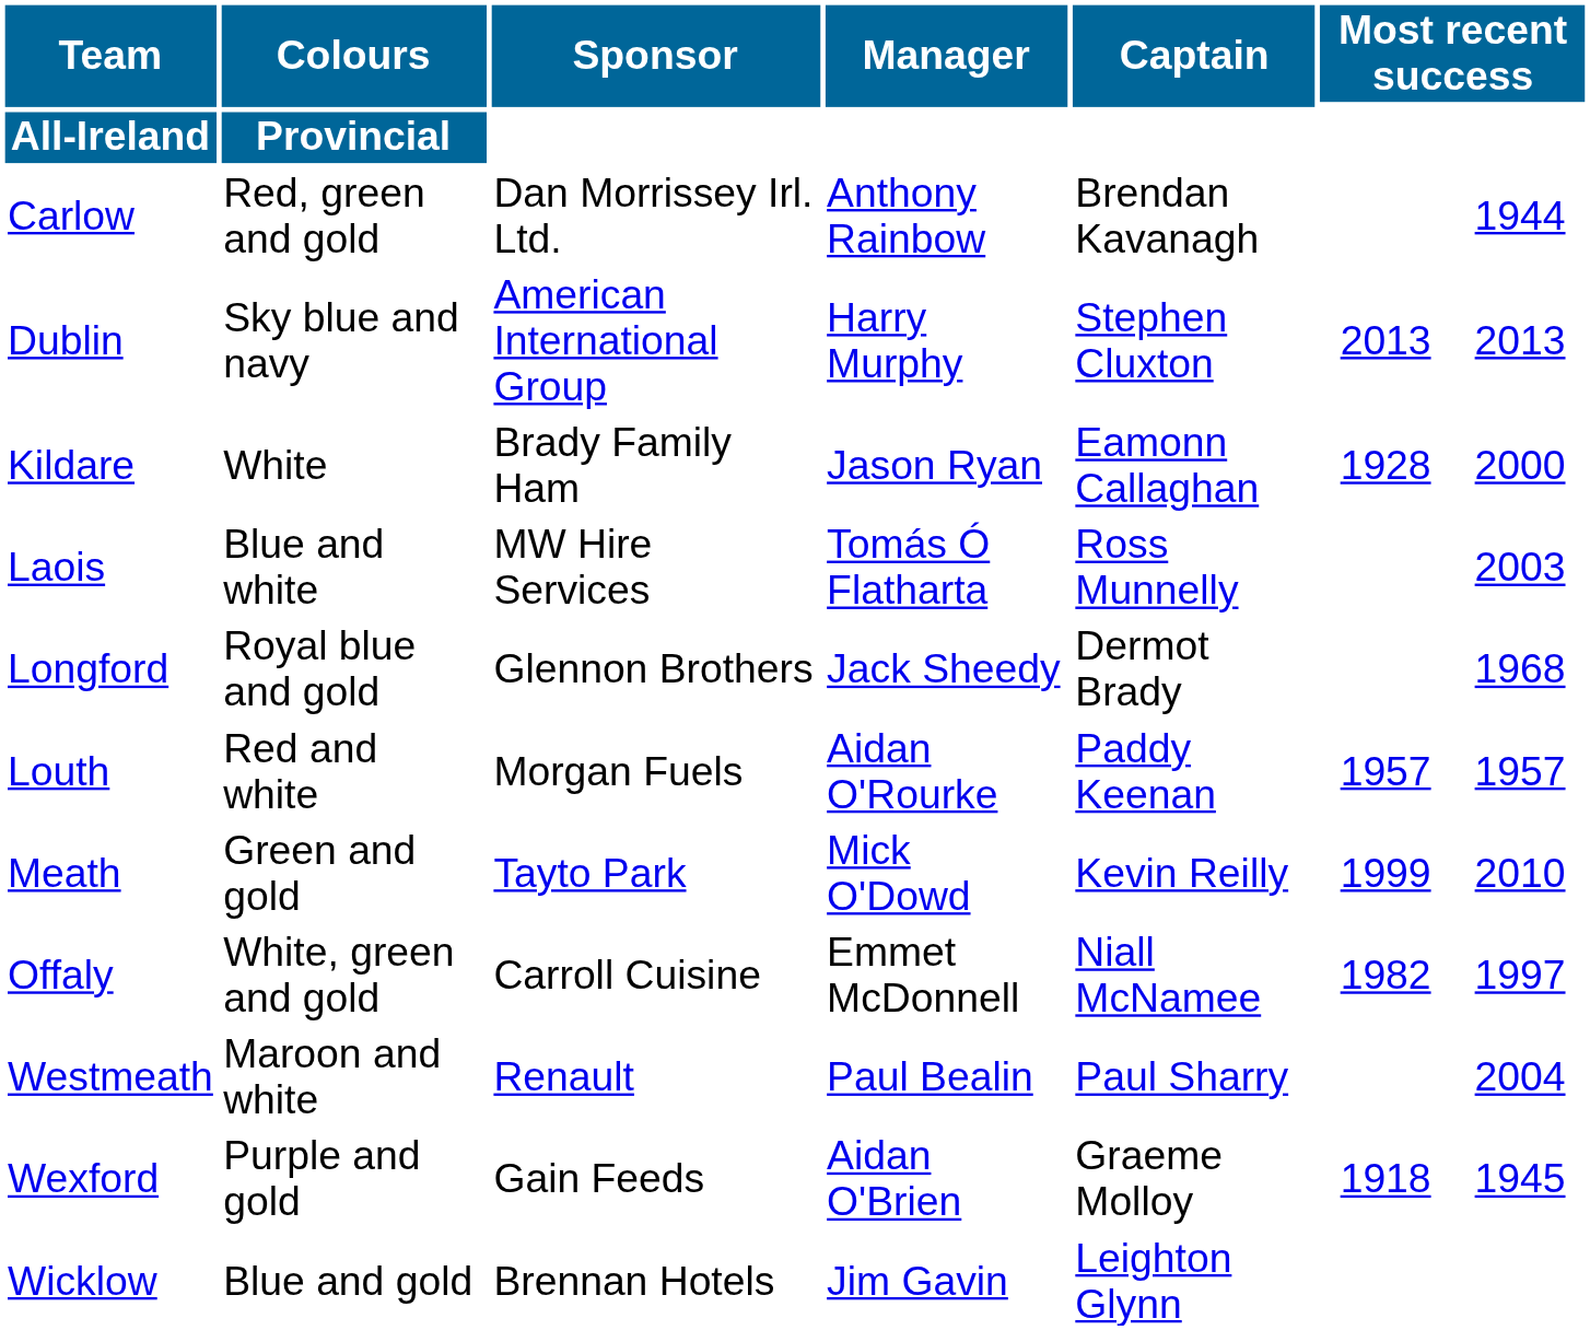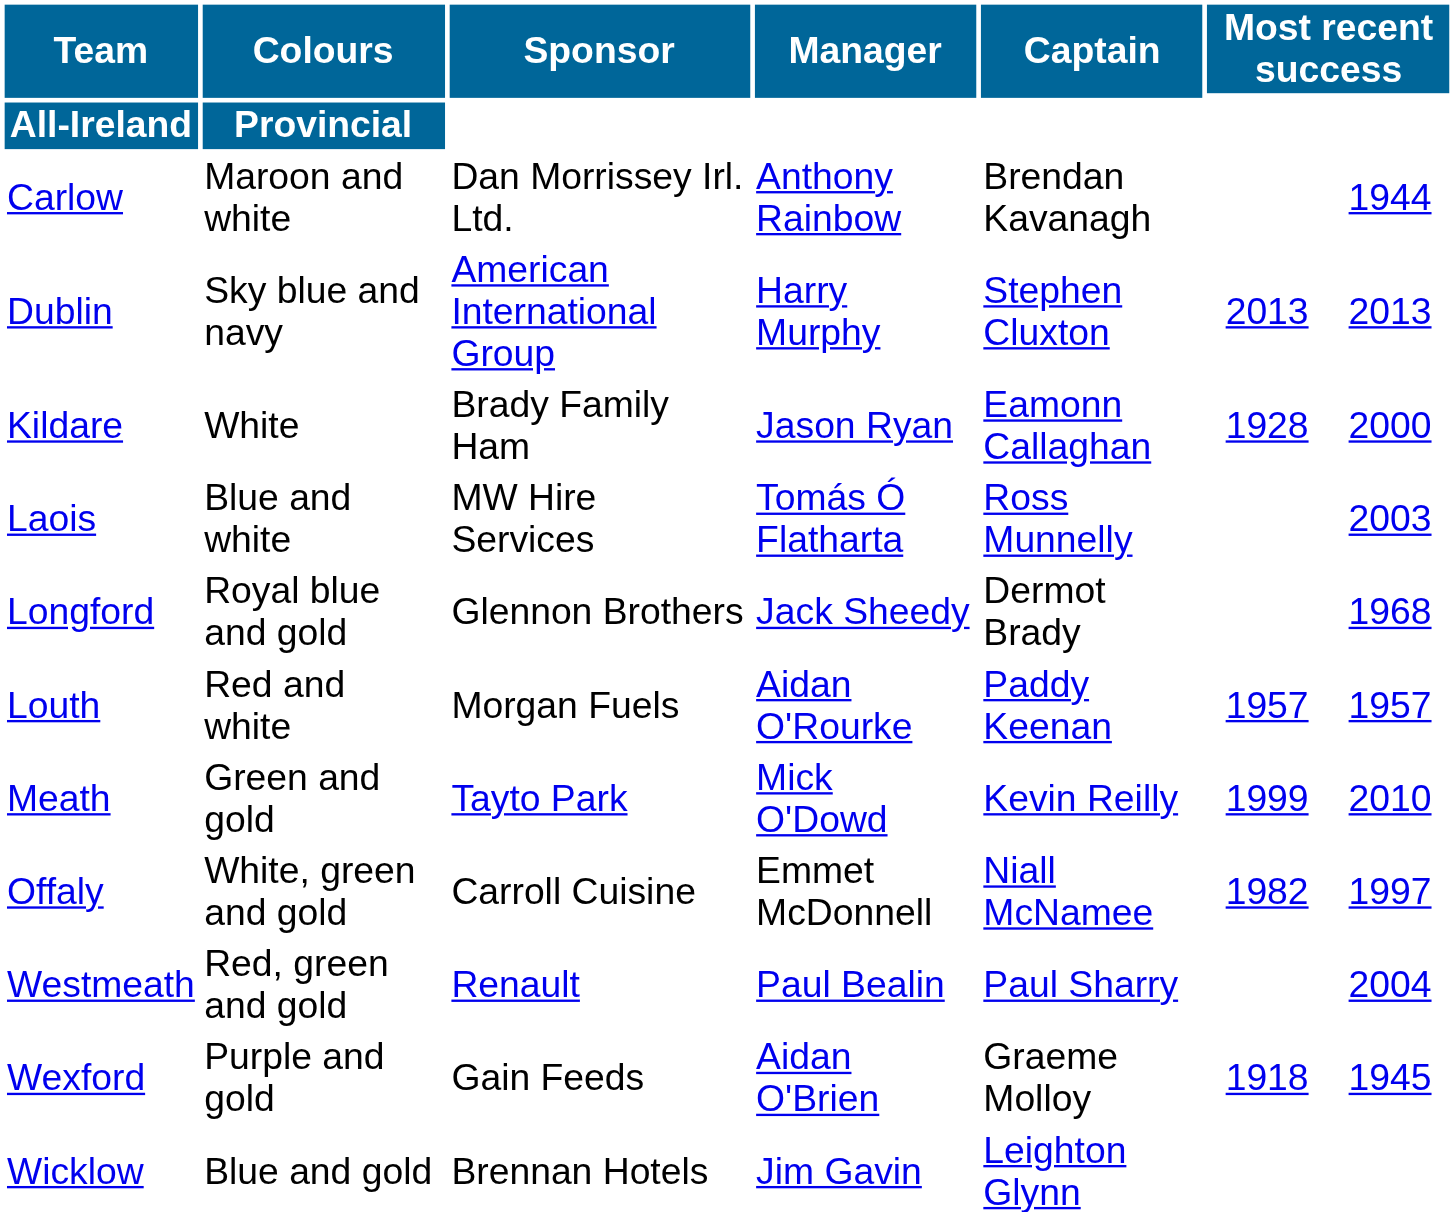 <table style="margin: 1em auto;" cellpadding="1" 1px #aaa 90%;">
 <tr style="background:#069; color:white;">
 <th rowspan="2">Team</th>
 <th rowspan="2">Colours</th>
 <th rowspan="2">Sponsor</th>
 <th rowspan="2">Manager</th>
 <th rowspan="2">Captain</th>
 <th colspan="2">Most recent success</th>
 </tr>
 <tr>
 </tr>
 <tr style="background:#069; color:white;">
 <th>All-Ireland</th>
 <th>Provincial</th>
 </tr>
 <tr>
 <td><a href='#'>Carlow</a></td>
-<td> Red, green and gold</td>
+<td> Maroon and white</td>
 <td>Dan Morrissey Irl. Ltd.</td>
 <td><a href='#'>Anthony Rainbow</a></td>
 <td>Brendan Kavanagh</td>
 <td></td>
 <td style="text-align:center;"><a href='#'>1944</a></td>
 </tr>
 <tr>
 <td><a href='#'>Dublin</a></td>
 <td> Sky blue and navy</td>
 <td><a href='#'>American International Group</a></td>
 <td><a href='#'>Harry Murphy</a></td>
 <td><a href='#'>Stephen Cluxton</a></td>
 <td style="text-align:center;"><a href='#'>2013</a></td>
 <td style="text-align:center;"><a href='#'>2013</a></td>
 </tr>
 <tr>
 <td><a href='#'>Kildare</a></td>
 <td> White</td>
 <td>Brady Family Ham</td>
 <td><a href='#'>Jason Ryan</a></td>
 <td><a href='#'>Eamonn Callaghan</a></td>
 <td style="text-align:center;"><a href='#'>1928</a></td>
 <td style="text-align:center;"><a href='#'>2000</a></td>
 </tr>
 <tr>
 <td><a href='#'>Laois</a></td>
 <td> Blue and white</td>
 <td>MW Hire Services</td>
 <td><a href='#'>Tomás Ó Flatharta</a></td>
 <td><a href='#'>Ross Munnelly</a></td>
 <td></td>
 <td style="text-align:center;"><a href='#'>2003</a></td>
 </tr>
 <tr>
 <td><a href='#'>Longford</a></td>
 <td> Royal blue and gold</td>
 <td>Glennon Brothers</td>
 <td><a href='#'>Jack Sheedy</a></td>
 <td>Dermot Brady</td>
 <td></td>
 <td style="text-align:center;"><a href='#'>1968</a></td>
 </tr>
 <tr>
 <td><a href='#'>Louth</a></td>
 <td> Red and white</td>
 <td>Morgan Fuels</td>
 <td><a href='#'>Aidan O'Rourke</a></td>
 <td><a href='#'>Paddy Keenan</a></td>
 <td style="text-align:center;"><a href='#'>1957</a></td>
 <td style="text-align:center;"><a href='#'>1957</a></td>
 </tr>
 <tr>
 <td><a href='#'>Meath</a></td>
 <td> Green and gold</td>
 <td><a href='#'>Tayto Park</a></td>
 <td><a href='#'>Mick O'Dowd</a></td>
 <td><a href='#'>Kevin Reilly</a></td>
 <td style="text-align:center;"><a href='#'>1999</a></td>
 <td style="text-align:center;"><a href='#'>2010</a></td>
 </tr>
 <tr>
 <td><a href='#'>Offaly</a></td>
 <td> White, green and gold</td>
 <td>Carroll Cuisine</td>
 <td>Emmet McDonnell</td>
 <td><a href='#'>Niall McNamee</a></td>
 <td style="text-align:center;"><a href='#'>1982</a></td>
 <td style="text-align:center;"><a href='#'>1997</a></td>
 </tr>
 <tr>
 <td><a href='#'>Westmeath</a></td>
-<td> Maroon and white</td>
+<td> Red, green and gold</td>
 <td><a href='#'>Renault</a></td>
 <td><a href='#'>Paul Bealin</a></td>
 <td><a href='#'>Paul Sharry</a></td>
 <td></td>
 <td style="text-align:center;"><a href='#'>2004</a></td>
 </tr>
 <tr>
 <td><a href='#'>Wexford</a></td>
 <td> Purple and gold</td>
 <td>Gain Feeds</td>
 <td><a href='#'>Aidan O'Brien</a></td>
 <td>Graeme Molloy</td>
 <td style="text-align:center;"><a href='#'>1918</a></td>
 <td style="text-align:center;"><a href='#'>1945</a></td>
 </tr>
 <tr>
 <td><a href='#'>Wicklow</a></td>
 <td> Blue and gold</td>
 <td>Brennan Hotels</td>
 <td><a href='#'>Jim Gavin</a></td>
 <td><a href='#'>Leighton Glynn</a></td>
 <td></td>
 <td></td>
 </tr>
 </table>
